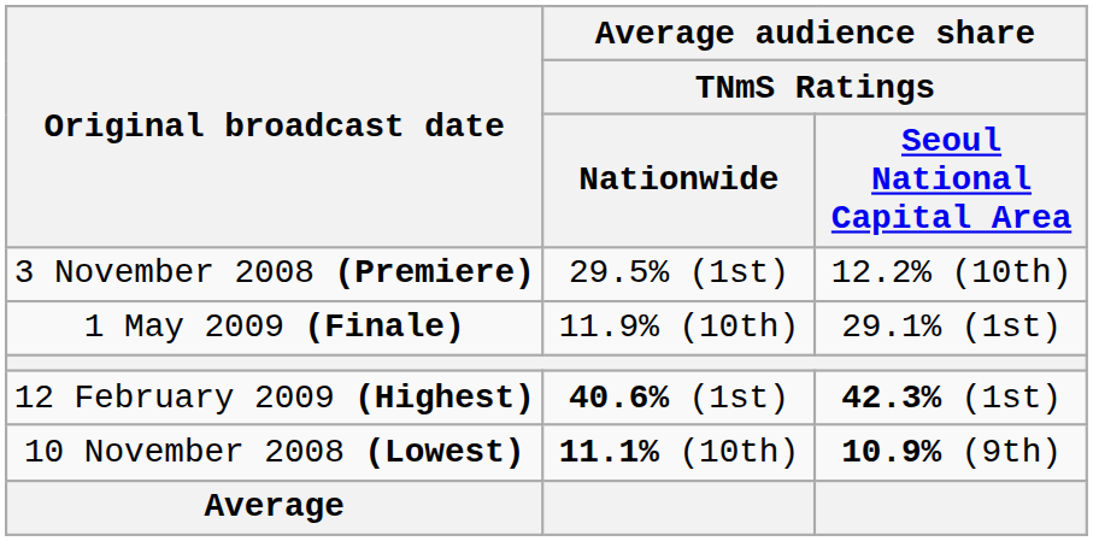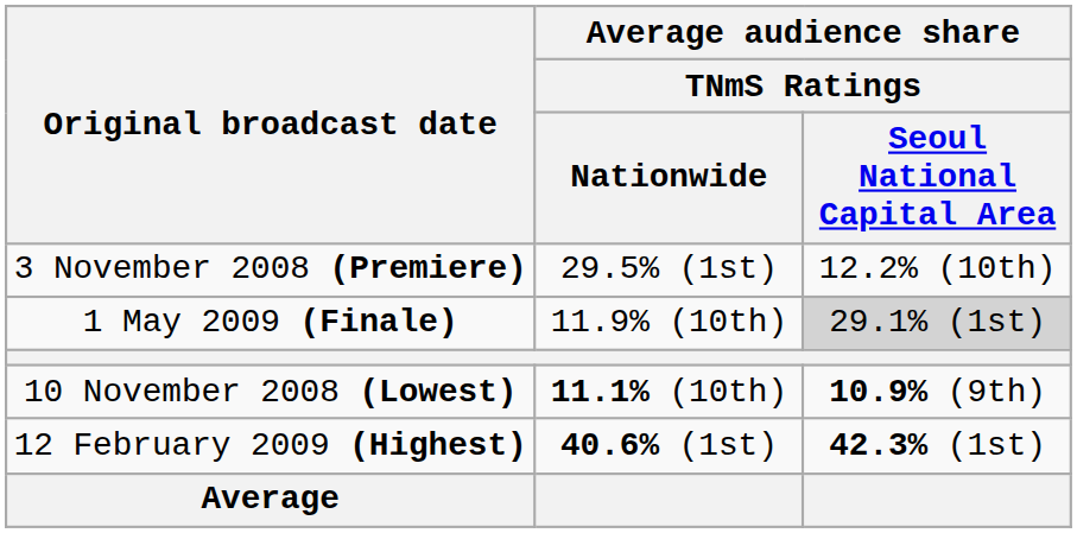 <table class=wikitable style="text-align:center">
 <tr>
 <th rowspan="3">Original broadcast date</th>
 <th colspan="2">Average audience share</th>
 </tr>
 <tr>
 <th colspan="2">TNmS Ratings</th>
 </tr>
 <tr>
 <th width=100>Nationwide</th>
 <th width=100><a href='#'>Seoul National Capital Area</a></th>
 </tr>
 <tr>
 <td>3 November 2008 <strong>(Premiere)</strong></td>
 <td>29.5% (1st)</td>
 <td>12.2% (10th)</td>
 </tr>
 <tr>
 <td>1 May 2009 <strong>(Finale)</strong></td>
 <td>11.9% (10th)</td>
-<td>29.1% (1st)</td>
+<td style="background: lightgrey;">29.1% (1st)</td>
 </tr>
 <tr>
 <th colspan="3"></th>
+</tr>
+<tr>
+<td>10 November 2008 <strong>(Lowest)</strong></td>
+<td><span><strong>11.1%</strong></span> (10th)</td>
+<td><span><strong>10.9%</strong></span> (9th)</td>
 </tr>
 <tr>
 <td>12 February 2009 <strong>(Highest)</strong></td>
 <td><span><strong>40.6%</strong></span> (1st)</td>
 <td><span><strong>42.3%</strong></span> (1st)</td>
 </tr>
 <tr>
-<td>10 November 2008 <strong>(Lowest)</strong></td>
-<td><span><strong>11.1%</strong></span> (10th)</td>
-<td><span><strong>10.9%</strong></span> (9th)</td>
-</tr>
-<tr>
 <th colspan="1">Average</th>
 <th></th>
 <th></th>
 </tr>
 </table>
